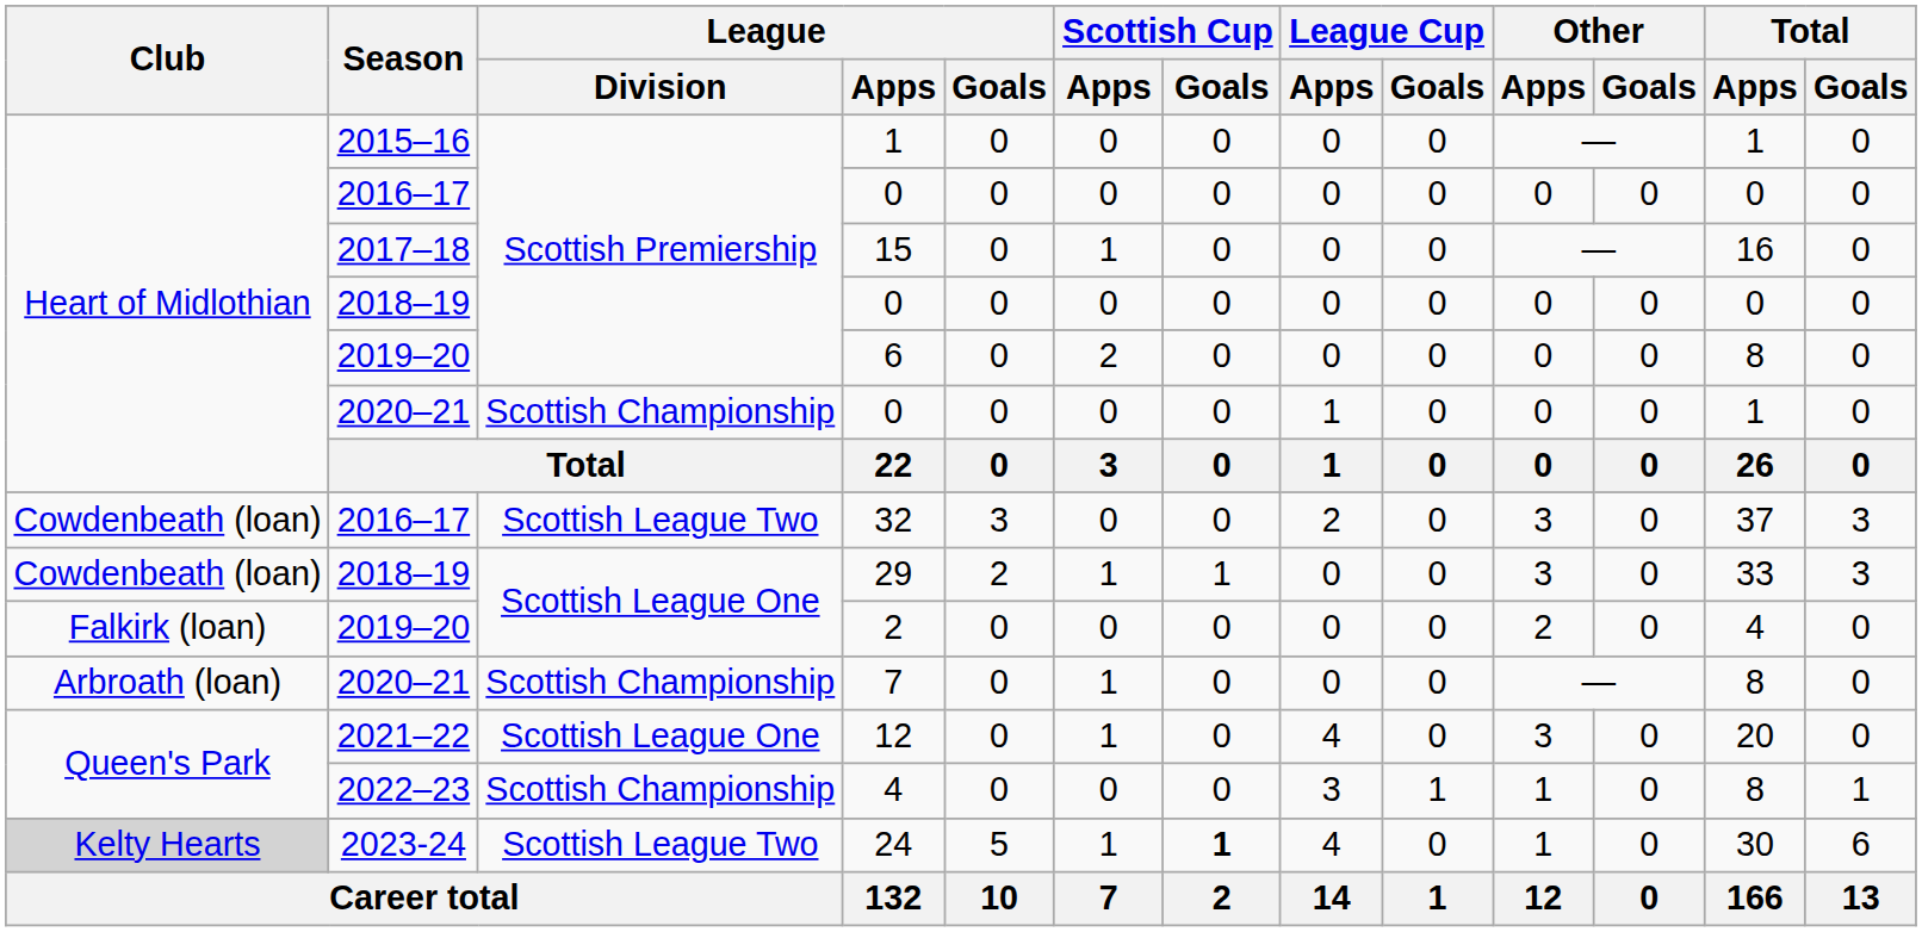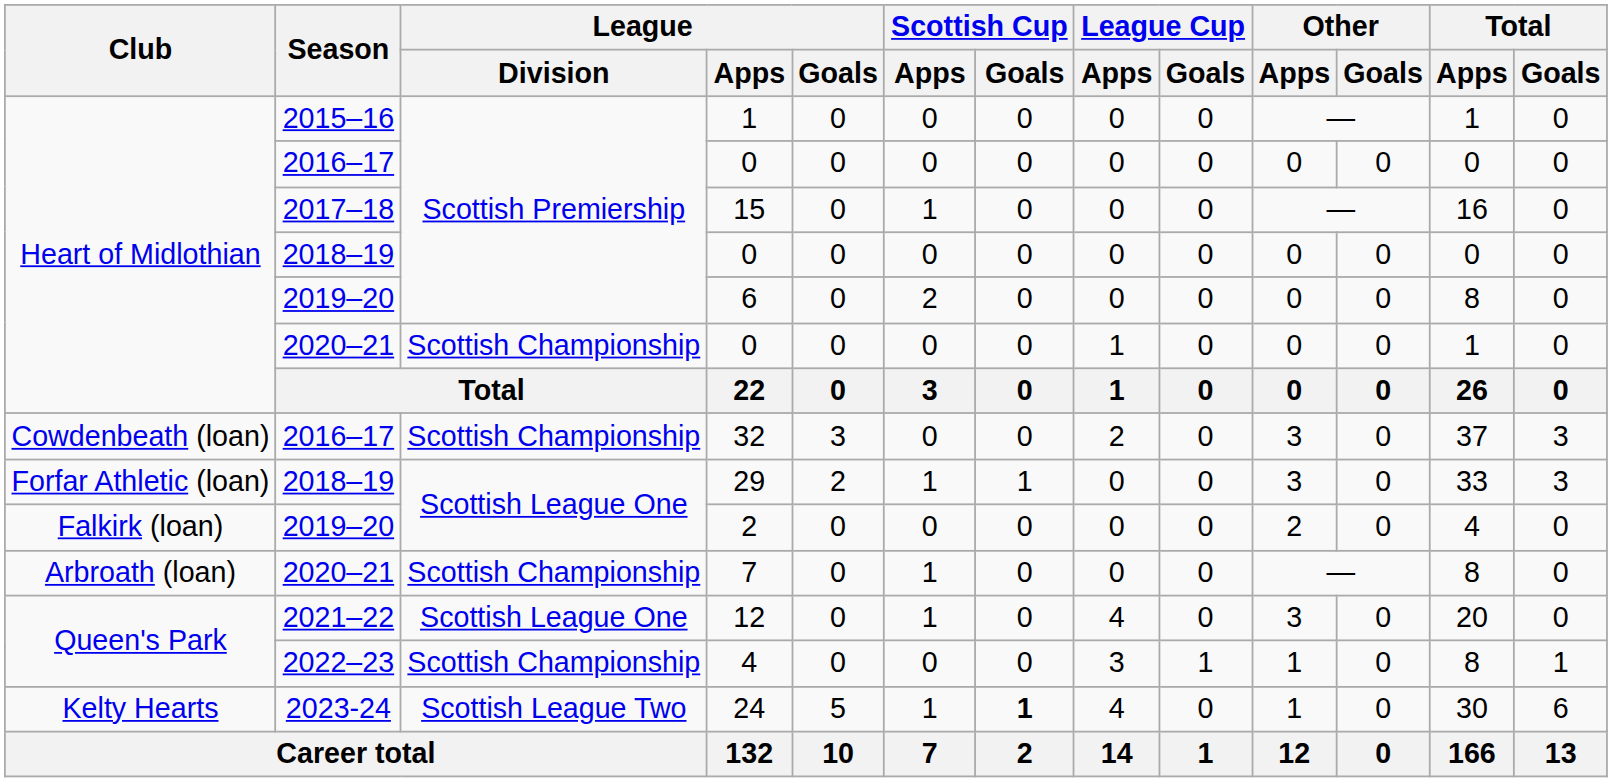 <table class="wikitable" style="text-align:center">
 <tr>
 <th rowspan="2">Club</th>
 <th rowspan="2">Season</th>
 <th colspan="3">League</th>
 <th colspan="2"><a href='#'>Scottish Cup</a></th>
 <th colspan="2"><a href='#'>League Cup</a></th>
 <th colspan="2">Other</th>
 <th colspan="2">Total</th>
 </tr>
 <tr>
 <th>Division</th>
 <th>Apps</th>
 <th>Goals</th>
 <th>Apps</th>
 <th>Goals</th>
 <th>Apps</th>
 <th>Goals</th>
 <th>Apps</th>
 <th>Goals</th>
 <th>Apps</th>
 <th>Goals</th>
 </tr>
 <tr>
 <td rowspan="7"><a href='#'>Heart of Midlothian</a></td>
 <td><a href='#'>2015–16</a></td>
 <td rowspan="5"><a href='#'>Scottish Premiership</a></td>
 <td>1</td>
 <td>0</td>
 <td>0</td>
 <td>0</td>
 <td>0</td>
 <td>0</td>
 <td colspan="2">—</td>
 <td>1</td>
 <td>0</td>
 </tr>
 <tr>
 <td><a href='#'>2016–17</a></td>
 <td>0</td>
 <td>0</td>
 <td>0</td>
 <td>0</td>
 <td>0</td>
 <td>0</td>
 <td>0</td>
 <td>0</td>
 <td>0</td>
 <td>0</td>
 </tr>
 <tr>
 <td><a href='#'>2017–18</a></td>
 <td>15</td>
 <td>0</td>
 <td>1</td>
 <td>0</td>
 <td>0</td>
 <td>0</td>
 <td colspan="2">—</td>
 <td>16</td>
 <td>0</td>
 </tr>
 <tr>
 <td><a href='#'>2018–19</a></td>
 <td>0</td>
 <td>0</td>
 <td>0</td>
 <td>0</td>
 <td>0</td>
 <td>0</td>
 <td>0</td>
 <td>0</td>
 <td>0</td>
 <td>0</td>
 </tr>
 <tr>
 <td><a href='#'>2019–20</a></td>
 <td>6</td>
 <td>0</td>
 <td>2</td>
 <td>0</td>
 <td>0</td>
 <td>0</td>
 <td>0</td>
 <td>0</td>
 <td>8</td>
 <td>0</td>
 </tr>
 <tr>
 <td><a href='#'>2020–21</a></td>
 <td><a href='#'>Scottish Championship</a></td>
 <td>0</td>
 <td>0</td>
 <td>0</td>
 <td>0</td>
 <td>1</td>
 <td>0</td>
 <td>0</td>
 <td>0</td>
 <td>1</td>
 <td>0</td>
 </tr>
 <tr>
 <th colspan="2">Total</th>
 <th>22</th>
 <th>0</th>
 <th>3</th>
 <th>0</th>
 <th>1</th>
 <th>0</th>
 <th>0</th>
 <th>0</th>
 <th>26</th>
 <th>0</th>
 </tr>
 <tr>
 <td><a href='#'>Cowdenbeath</a> (loan)</td>
 <td><a href='#'>2016–17</a></td>
-<td><a href='#'>Scottish League Two</a></td>
+<td><a href='#'>Scottish Championship</a></td>
 <td>32</td>
 <td>3</td>
 <td>0</td>
 <td>0</td>
 <td>2</td>
 <td>0</td>
 <td>3</td>
 <td>0</td>
 <td>37</td>
 <td>3</td>
 </tr>
 <tr>
-<td><a href='#'>Cowdenbeath</a> (loan)</td>
+<td><a href='#'>Forfar Athletic</a> (loan)</td>
 <td><a href='#'>2018–19</a></td>
 <td rowspan="2"><a href='#'>Scottish League One</a></td>
 <td>29</td>
 <td>2</td>
 <td>1</td>
 <td>1</td>
 <td>0</td>
 <td>0</td>
 <td>3</td>
 <td>0</td>
 <td>33</td>
 <td>3</td>
 </tr>
 <tr>
 <td><a href='#'>Falkirk</a> (loan)</td>
 <td><a href='#'>2019–20</a></td>
 <td>2</td>
 <td>0</td>
 <td>0</td>
 <td>0</td>
 <td>0</td>
 <td>0</td>
 <td>2</td>
 <td>0</td>
 <td>4</td>
 <td>0</td>
 </tr>
 <tr>
 <td><a href='#'>Arbroath</a> (loan)</td>
 <td><a href='#'>2020–21</a></td>
 <td><a href='#'>Scottish Championship</a></td>
 <td>7</td>
 <td>0</td>
 <td>1</td>
 <td>0</td>
 <td>0</td>
 <td>0</td>
 <td colspan="2">—</td>
 <td>8</td>
 <td>0</td>
 </tr>
 <tr>
 <td rowspan="2"><a href='#'>Queen's Park</a></td>
 <td><a href='#'>2021–22</a></td>
 <td><a href='#'>Scottish League One</a></td>
 <td>12</td>
 <td>0</td>
 <td>1</td>
 <td>0</td>
 <td>4</td>
 <td>0</td>
 <td>3</td>
 <td>0</td>
 <td>20</td>
 <td>0</td>
 </tr>
 <tr>
 <td><a href='#'>2022–23</a></td>
 <td><a href='#'>Scottish Championship</a></td>
 <td>4</td>
 <td>0</td>
 <td>0</td>
 <td>0</td>
 <td>3</td>
 <td>1</td>
 <td>1</td>
 <td>0</td>
 <td>8</td>
 <td>1</td>
 </tr>
 <tr>
-<td style="background: lightgrey;"><a href='#'>Kelty Hearts</a></td>
+<td><a href='#'>Kelty Hearts</a></td>
 <td><a href='#'>2023-24</a></td>
 <td><a href='#'>Scottish League Two</a></td>
 <td>24</td>
 <td>5</td>
 <td>1</td>
 <td><strong>1</strong></td>
 <td>4</td>
 <td>0</td>
 <td>1</td>
 <td>0</td>
 <td>30</td>
 <td>6</td>
 </tr>
 <tr>
 <th colspan="3">Career total</th>
 <th>132</th>
 <th>10</th>
 <th>7</th>
 <th>2</th>
 <th>14</th>
 <th>1</th>
 <th>12</th>
 <th>0</th>
 <th>166</th>
 <th>13</th>
 </tr>
 </table>
